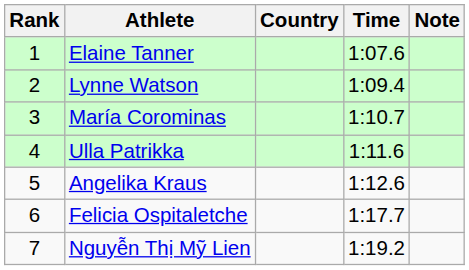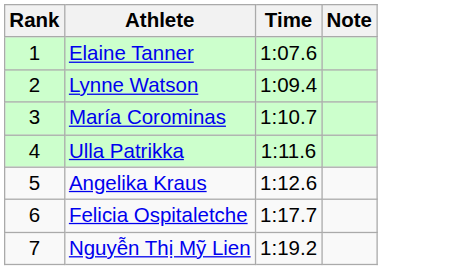 <table class="wikitable sortable" style="text-align:center">
 <tr>
 <th>Rank</th>
 <th>Athlete</th>
-<th>Country</th>
 <th>Time</th>
 <th>Note</th>
 </tr>
 <tr bgcolor=#CCFFCC>
 <td>1</td>
 <td align=left><a href='#'>Elaine Tanner</a></td>
-<td align=left></td>
 <td>1:07.6</td>
 <td></td>
 </tr>
 <tr bgcolor=#CCFFCC>
 <td>2</td>
 <td align=left><a href='#'>Lynne Watson</a></td>
-<td align=left></td>
 <td>1:09.4</td>
 <td></td>
 </tr>
 <tr bgcolor=#CCFFCC>
 <td>3</td>
 <td align=left><a href='#'>María Corominas</a></td>
-<td align=left></td>
 <td>1:10.7</td>
 <td></td>
 </tr>
 <tr bgcolor=#CCFFCC>
 <td>4</td>
 <td align=left><a href='#'>Ulla Patrikka</a></td>
-<td align=left></td>
 <td>1:11.6</td>
 <td></td>
 </tr>
 <tr>
 <td>5</td>
 <td align=left><a href='#'>Angelika Kraus</a></td>
-<td align=left></td>
 <td>1:12.6</td>
 <td></td>
 </tr>
 <tr>
 <td>6</td>
 <td align=left><a href='#'>Felicia Ospitaletche</a></td>
-<td align=left></td>
 <td>1:17.7</td>
 <td></td>
 </tr>
 <tr>
 <td>7</td>
 <td align=left><a href='#'>Nguyễn Thị Mỹ Lien</a></td>
-<td align=left></td>
 <td>1:19.2</td>
 <td></td>
 </tr>
 </table>
